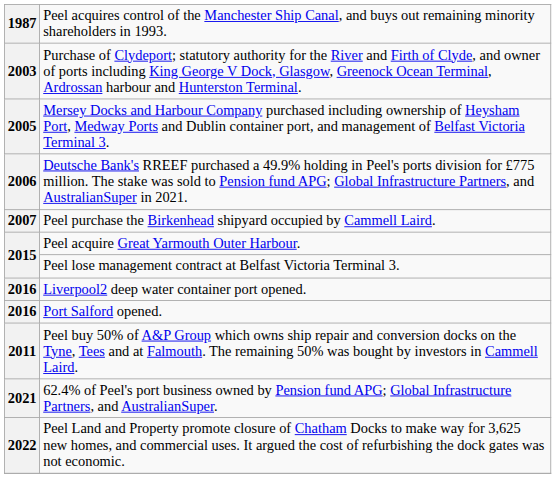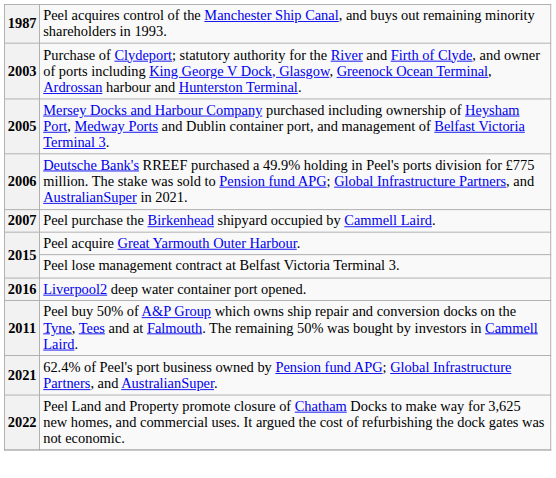 <table class="wikitable">
 <tr>
 <th>1987</th>
 <td>Peel acquires control of the <a href='#'>Manchester Ship Canal</a>, and buys out remaining minority shareholders in 1993.</td>
 </tr>
 <tr>
 <th>2003</th>
 <td>Purchase of <a href='#'>Clydeport</a>; statutory authority for the <a href='#'>River</a> and <a href='#'>Firth of Clyde</a>, and owner of ports including <a href='#'>King George V Dock, Glasgow</a>, <a href='#'>Greenock Ocean Terminal</a>, <a href='#'>Ardrossan</a> harbour and <a href='#'>Hunterston Terminal</a>.</td>
 </tr>
 <tr>
 <th>2005</th>
 <td><a href='#'>Mersey Docks and Harbour Company</a> purchased including ownership of <a href='#'>Heysham Port</a>, <a href='#'>Medway Ports</a> and Dublin container port, and management of <a href='#'>Belfast Victoria Terminal 3</a>.</td>
 </tr>
 <tr>
 <th>2006</th>
 <td><a href='#'>Deutsche Bank's</a> RREEF purchased a 49.9% holding in Peel's ports division for £775 million. The stake was sold to <a href='#'>Pension fund APG</a>; <a href='#'>Global Infrastructure Partners</a>, and <a href='#'>AustralianSuper</a> in 2021.</td>
 </tr>
 <tr>
 <th>2007</th>
 <td>Peel purchase the <a href='#'>Birkenhead</a> shipyard occupied by <a href='#'>Cammell Laird</a>.</td>
 </tr>
 <tr>
 <th rowspan=2>2015</th>
 <td>Peel acquire <a href='#'>Great Yarmouth Outer Harbour</a>.</td>
 </tr>
 <tr>
 <td>Peel lose management contract at Belfast Victoria Terminal 3.</td>
 </tr>
 <tr>
 <th>2016</th>
 <td><a href='#'>Liverpool2</a> deep water container port opened.</td>
 </tr>
 <tr>
-<th>2016</th>
-<td><a href='#'>Port Salford</a> opened.</td>
-</tr>
-<tr>
 <th>2011</th>
 <td>Peel buy 50% of <a href='#'>A&P Group</a> which owns ship repair and conversion docks on the <a href='#'>Tyne</a>, <a href='#'>Tees</a> and at <a href='#'>Falmouth</a>. The remaining 50% was bought by investors in <a href='#'>Cammell Laird</a>.</td>
 </tr>
 <tr>
 <th>2021</th>
 <td>62.4% of Peel's port business owned by <a href='#'>Pension fund APG</a>; <a href='#'>Global Infrastructure Partners</a>, and <a href='#'>AustralianSuper</a>.</td>
 </tr>
 <tr>
 <th>2022</th>
 <td>Peel Land and Property promote closure of <a href='#'>Chatham</a> Docks to make way for 3,625 new homes, and commercial uses. It argued the cost of refurbishing the dock gates was not economic.</td>
 </tr>
 <tr>
 </tr>
 </table>
